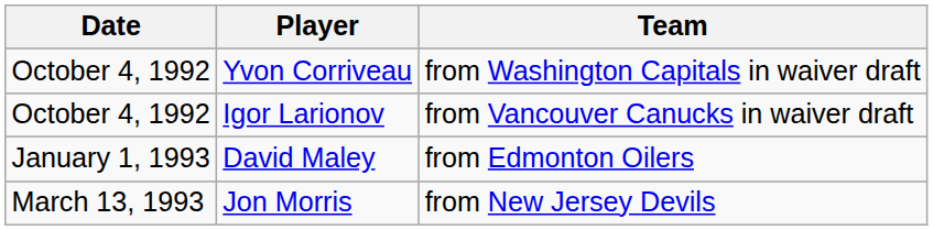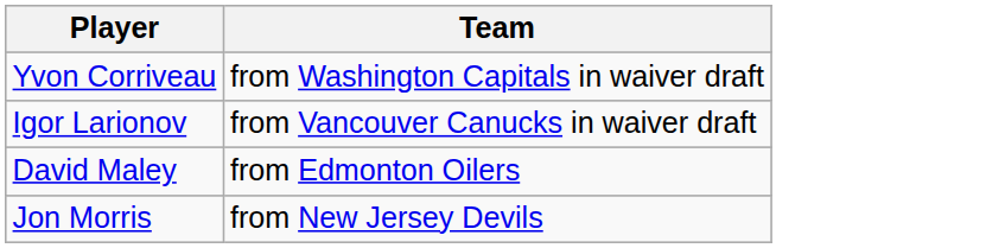 <table class="wikitable">
 <tr>
-<th>Date</th>
 <th>Player</th>
 <th>Team</th>
 </tr>
 <tr>
-<td>October 4, 1992</td>
 <td><a href='#'>Yvon Corriveau</a></td>
 <td>from <a href='#'>Washington Capitals</a> in waiver draft</td>
 </tr>
 <tr>
-<td>October 4, 1992</td>
 <td><a href='#'>Igor Larionov</a></td>
 <td>from <a href='#'>Vancouver Canucks</a> in waiver draft</td>
 </tr>
 <tr>
-<td>January 1, 1993</td>
 <td><a href='#'>David Maley</a></td>
 <td>from <a href='#'>Edmonton Oilers</a></td>
 </tr>
 <tr>
-<td>March 13, 1993</td>
 <td><a href='#'>Jon Morris</a></td>
 <td>from <a href='#'>New Jersey Devils</a></td>
 </tr>
 </table>
